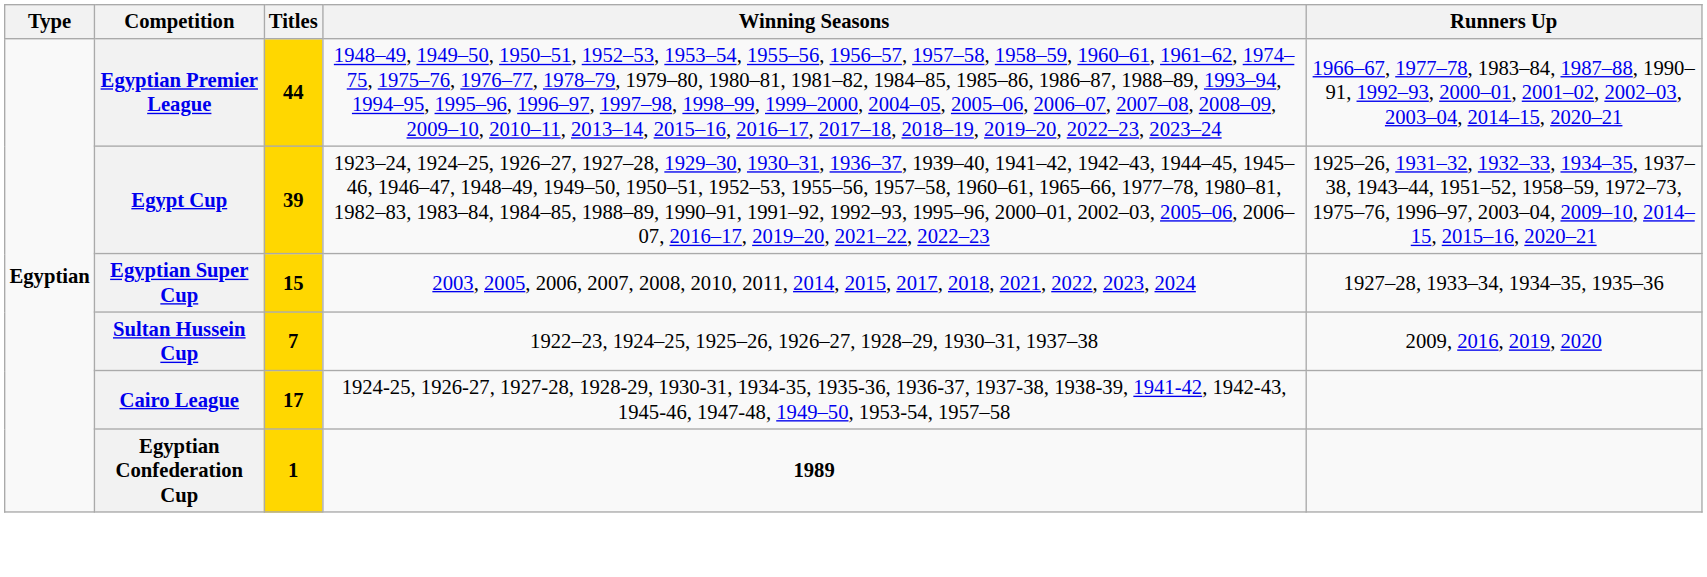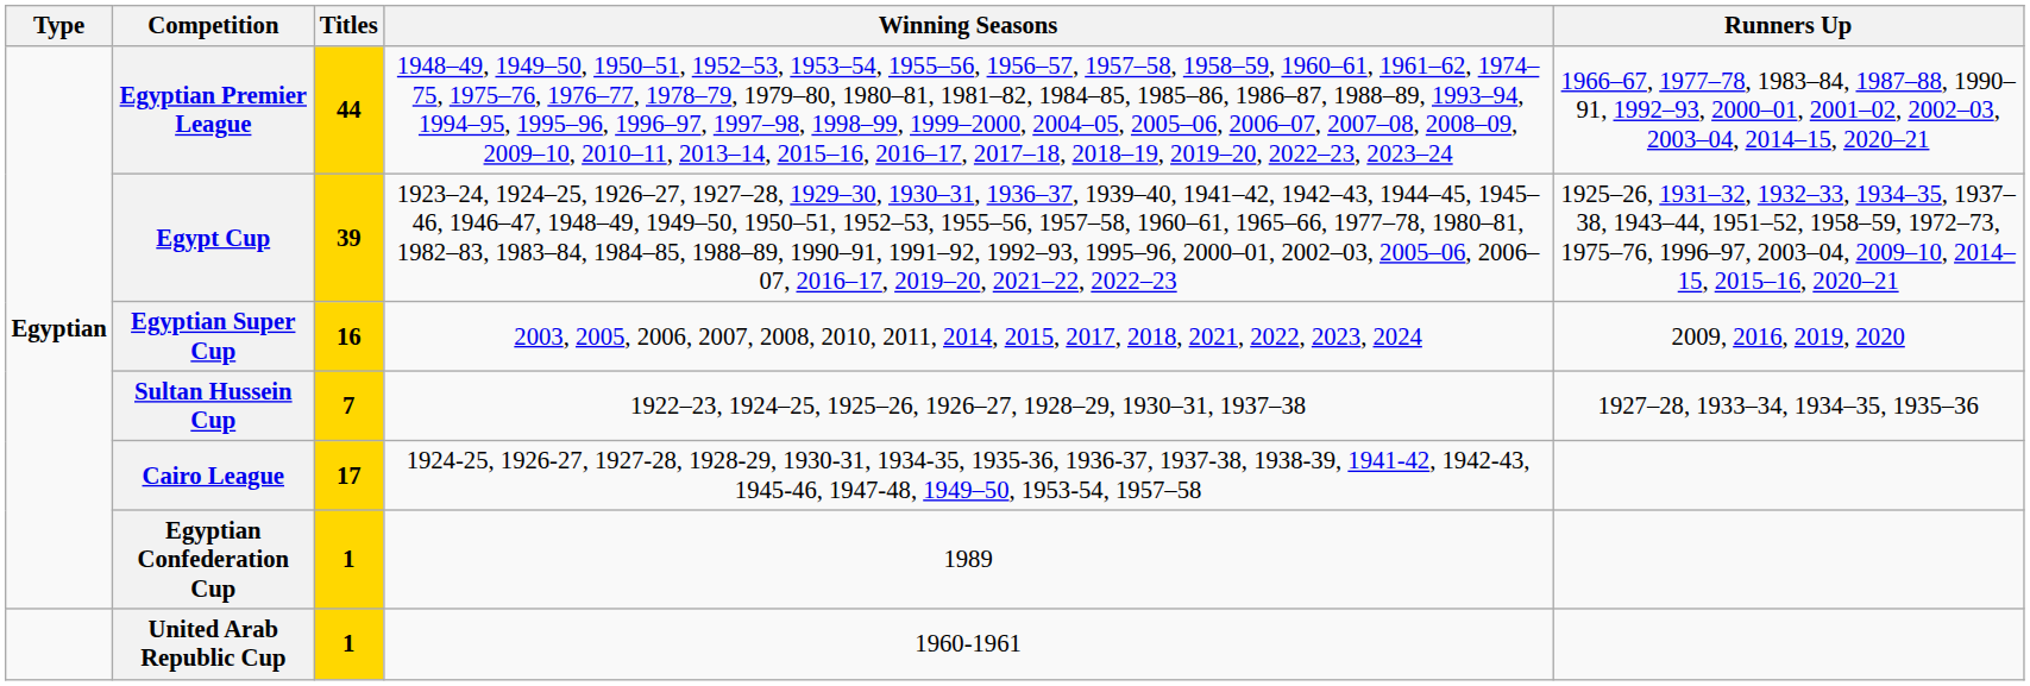 <table class="wikitable plainrowheaders" style="font-size:95%; text-align:center">
 <tr>
 <th>Type</th>
 <th>Competition</th>
 <th>Titles</th>
 <th>Winning Seasons</th>
 <th>Runners Up</th>
 </tr>
 <tr>
 <td rowspan="6"><strong>Egyptian</strong></td>
 <th scope=col><a href='#'>Egyptian Premier League</a></th>
 <td bgcolor="gold"><strong>44</strong></td>
 <td><a href='#'>1948–49</a>, <a href='#'>1949–50</a>, <a href='#'>1950–51</a>, <a href='#'>1952–53</a>, <a href='#'>1953–54</a>, <a href='#'>1955–56</a>, <a href='#'>1956–57</a>, <a href='#'>1957–58</a>, <a href='#'>1958–59</a>, <a href='#'>1960–61</a>, <a href='#'>1961–62</a>, <a href='#'>1974–75</a>, <a href='#'>1975–76</a>, <a href='#'>1976–77</a>, <a href='#'>1978–79</a>, 1979–80, 1980–81, 1981–82, 1984–85, 1985–86, 1986–87, 1988–89, <a href='#'>1993–94</a>, <a href='#'>1994–95</a>, <a href='#'>1995–96</a>, <a href='#'>1996–97</a>, <a href='#'>1997–98</a>, <a href='#'>1998–99</a>, <a href='#'>1999–2000</a>, <a href='#'>2004–05</a>, <a href='#'>2005–06</a>, <a href='#'>2006–07</a>, <a href='#'>2007–08</a>, <a href='#'>2008–09</a>, <a href='#'>2009–10</a>, <a href='#'>2010–11</a>, <a href='#'>2013–14</a>, <a href='#'>2015–16</a>, <a href='#'>2016–17</a>, <a href='#'>2017–18</a>, <a href='#'>2018–19</a>, <a href='#'>2019–20</a>, <a href='#'>2022–23</a>, <a href='#'>2023–24</a></td>
 <td><a href='#'>1966–67</a>, <a href='#'>1977–78</a>, 1983–84, <a href='#'>1987–88</a>, 1990–91, <a href='#'>1992–93</a>, <a href='#'>2000–01</a>, <a href='#'>2001–02</a>, <a href='#'>2002–03</a>, <a href='#'>2003–04</a>, <a href='#'>2014–15</a>, <a href='#'>2020–21</a></td>
 </tr>
 <tr>
 <th scope=col><a href='#'>Egypt Cup</a></th>
 <td bgcolor="gold"><strong>39</strong></td>
 <td>1923–24, 1924–25, 1926–27, 1927–28, <a href='#'>1929–30</a>, <a href='#'>1930–31</a>, <a href='#'>1936–37</a>, 1939–40, 1941–42, 1942–43, 1944–45, 1945–46, 1946–47, 1948–49, 1949–50, 1950–51, 1952–53, 1955–56, 1957–58, 1960–61, 1965–66, 1977–78, 1980–81, 1982–83, 1983–84, 1984–85, 1988–89, 1990–91, 1991–92, 1992–93, 1995–96, 2000–01, 2002–03, <a href='#'>2005–06</a>, 2006–07, <a href='#'>2016–17</a>, <a href='#'>2019–20</a>, <a href='#'>2021–22</a>, <a href='#'>2022–23</a></td>
 <td>1925–26, <a href='#'>1931–32</a>, <a href='#'>1932–33</a>, <a href='#'>1934–35</a>, 1937–38, 1943–44, 1951–52, 1958–59, 1972–73, 1975–76, 1996–97, 2003–04, <a href='#'>2009–10</a>, <a href='#'>2014–15</a>, <a href='#'>2015–16</a>, <a href='#'>2020–21</a></td>
 </tr>
 <tr>
 <th scope=col><a href='#'>Egyptian Super Cup</a></th>
-<td bgcolor="gold"><strong>15</strong></td>
+<td bgcolor="gold"><strong>16</strong></td>
 <td><a href='#'>2003</a>, <a href='#'>2005</a>, 2006, 2007, 2008, 2010, 2011, <a href='#'>2014</a>, <a href='#'>2015</a>, <a href='#'>2017</a>, <a href='#'>2018</a>, <a href='#'>2021</a>, <a href='#'>2022</a>, <a href='#'>2023</a>, <a href='#'>2024</a></td>
-<td>1927–28, 1933–34, 1934–35, 1935–36</td>
+<td>2009, <a href='#'>2016</a>, <a href='#'>2019</a>, <a href='#'>2020</a></td>
 </tr>
 <tr>
 <th scope=col><a href='#'>Sultan Hussein Cup</a></th>
 <td bgcolor="gold"><strong>7</strong></td>
 <td>1922–23, 1924–25, 1925–26, 1926–27, 1928–29, 1930–31, 1937–38</td>
-<td>2009, <a href='#'>2016</a>, <a href='#'>2019</a>, <a href='#'>2020</a></td>
+<td>1927–28, 1933–34, 1934–35, 1935–36</td>
 </tr>
 <tr>
 <th scope=col><a href='#'>Cairo League</a></th>
 <td bgcolor="gold"><strong>17</strong></td>
 <td>1924-25, 1926-27, 1927-28, 1928-29, 1930-31, 1934-35, 1935-36, 1936-37, 1937-38, 1938-39, <a href='#'>1941-42</a>, 1942-43, 1945-46, 1947-48, <a href='#'>1949–50</a>, 1953-54, 1957–58</td>
 <td></td>
 </tr>
 <tr>
 <th scope=col>Egyptian Confederation Cup</th>
 <td bgcolor="gold"><strong>1</strong></td>
-<td><strong>1989</strong></td>
+<td>1989</td>
+<td></td>
+</tr>
+<tr>
+<td></td>
+<th scope=col>United Arab Republic Cup</th>
+<td bgcolor="gold"><strong>1</strong></td>
+<td>1960-1961</td>
 <td></td>
 </tr>
 </table>
